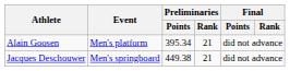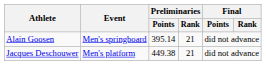 <table class=wikitable style="font-size:90%;">
 <tr>
 <th rowspan="2">Athlete</th>
 <th rowspan="2">Event</th>
 <th colspan="2">Preliminaries</th>
 <th colspan="2">Final</th>
 </tr>
 <tr style="font-size:95%">
 <th>Points</th>
 <th>Rank</th>
 <th>Points</th>
 <th>Rank</th>
 </tr>
 <tr align=center>
 <td align=left><a href='#'>Alain Goosen</a></td>
-<td align=left><a href='#'>Men's platform</a></td>
-<td>395.34</td>
+<td align=left><a href='#'>Men's springboard</a></td>
+<td>395.14</td>
 <td>21</td>
 <td colspan=2>did not advance</td>
 </tr>
 <tr align=center>
 <td align=center><a href='#'>Jacques Deschouwer</a></td>
-<td align=left><a href='#'>Men's springboard</a></td>
+<td align=left><a href='#'>Men's platform</a></td>
 <td>449.38</td>
 <td>21</td>
 <td colspan=2>did not advance</td>
 </tr>
 </table>
